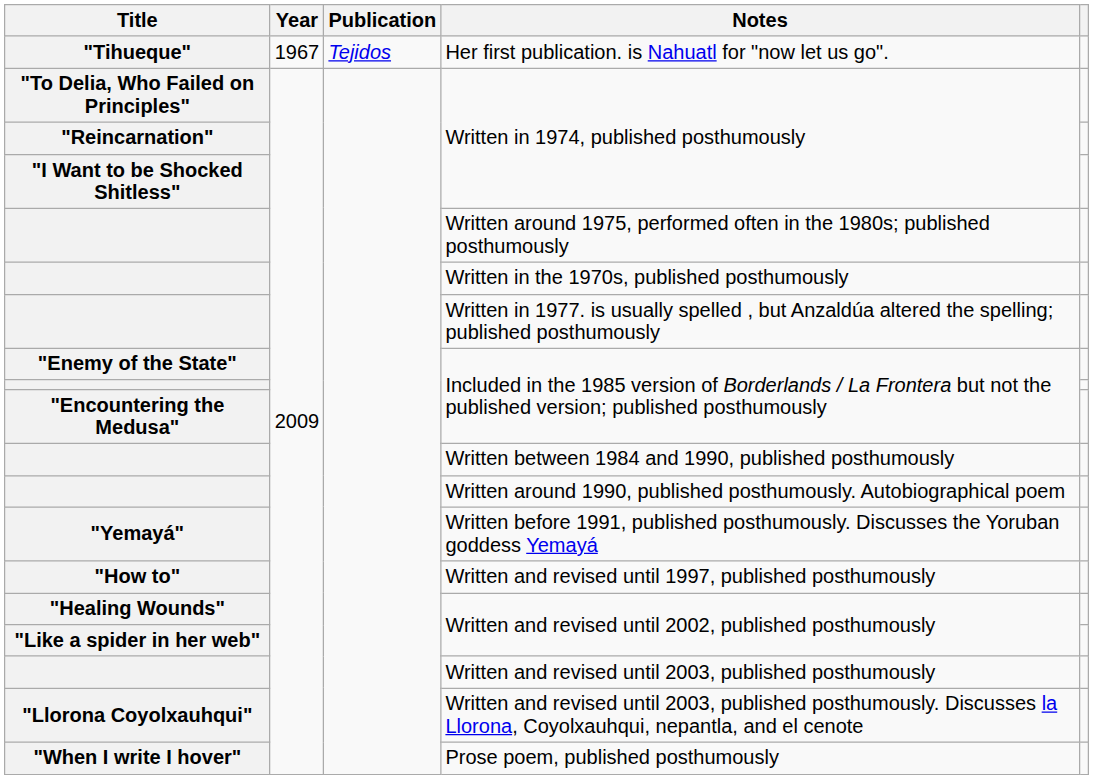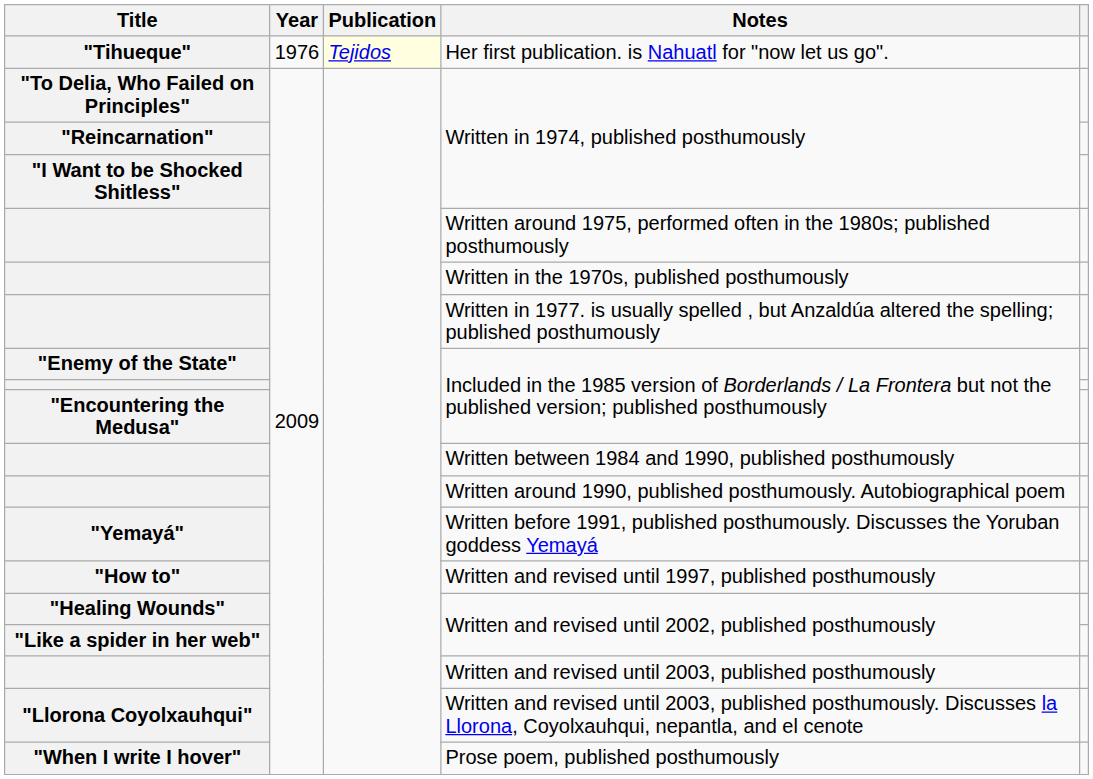 <table class="wikitable sortable plainrowheaders">
 <tr>
 <th scope=col>Title</th>
 <th scope=col>Year</th>
 <th scope=col>Publication</th>
 <th scope=col class=unsortable>Notes</th>
 <th scope=col class=unsortable></th>
 </tr>
 <tr>
 <th scope=row>"Tihueque"</th>
-<td>1967</td>
-<td><em><a href='#'>Tejidos</a></em></td>
+<td>1976</td>
+<td style="background: lightyellow;"><em><a href='#'>Tejidos</a></em></td>
 <td>Her first publication.  is <a href='#'>Nahuatl</a> for "now let us go".</td>
 <td></td>
 </tr>
 <tr>
 <th scope=row>"To Delia, Who Failed on Principles"</th>
 <td rowspan=18>2009</td>
 <td rowspan=18></td>
 <td rowspan=3>Written in 1974, published posthumously</td>
 <td></td>
 </tr>
 <tr>
 <th scope=row>"Reincarnation"</th>
 <td></td>
 </tr>
 <tr>
 <th scope=row>"I Want to be Shocked Shitless"</th>
 <td></td>
 </tr>
 <tr>
 <th scope=row></th>
 <td>Written around 1975, performed often in the 1980s; published posthumously</td>
 <td></td>
 </tr>
 <tr>
 <th scope=row></th>
 <td>Written in the 1970s, published posthumously</td>
 <td></td>
 </tr>
 <tr>
 <th scope=row></th>
 <td>Written in 1977.  is usually spelled , but Anzaldúa altered the spelling; published posthumously</td>
 <td></td>
 </tr>
 <tr>
 <th scope=row>"Enemy of the State"</th>
 <td rowspan=3>Included in the 1985 version of <em>Borderlands / La Frontera</em> but not the published version; published posthumously</td>
 <td></td>
 </tr>
 <tr>
 <th scope=row></th>
 <td></td>
 </tr>
 <tr>
 <th scope=row>"Encountering the Medusa"</th>
 <td></td>
 </tr>
 <tr>
 <th scope=row></th>
 <td>Written between 1984 and 1990, published posthumously</td>
 <td></td>
 </tr>
 <tr>
 <th scope=row></th>
 <td>Written around 1990, published posthumously. Autobiographical poem</td>
 <td></td>
 </tr>
 <tr>
 <th scope=row>"Yemayá"</th>
 <td>Written before 1991, published posthumously. Discusses the Yoruban goddess <a href='#'>Yemayá</a></td>
 <td></td>
 </tr>
 <tr>
 <th scope=row>"How to"</th>
 <td>Written and revised until 1997, published posthumously</td>
 <td></td>
 </tr>
 <tr>
 <th scope=row>"Healing Wounds"</th>
 <td rowspan=2>Written and revised until 2002, published posthumously</td>
 <td></td>
 </tr>
 <tr>
 <th scope=row>"Like a spider in her web"</th>
 <td></td>
 </tr>
 <tr>
 <th scope=row></th>
 <td>Written and revised until 2003, published posthumously</td>
 <td></td>
 </tr>
 <tr>
 <th scope=row>"Llorona Coyolxauhqui"</th>
 <td>Written and revised until 2003, published posthumously. Discusses <a href='#'>la Llorona</a>, Coyolxauhqui, nepantla, and el cenote</td>
 <td></td>
 </tr>
 <tr>
 <th scope=row>"When I write I hover"</th>
 <td>Prose poem, published posthumously</td>
 <td></td>
 </tr>
 </table>
